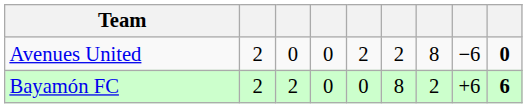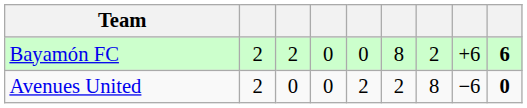 <table class="wikitable" style="text-align: center;">
 <tr>
 <th width="175">Team</th>
 <th width="20"></th>
 <th width="20"></th>
 <th width="20"></th>
 <th width="20"></th>
 <th width="20"></th>
 <th width="20"></th>
 <th width="20"></th>
 <th width="20"></th>
 </tr>
+<tr bgcolor="#ccffcc">
+<td align=left> <a href='#'>Bayamón FC</a></td>
+<td>2</td>
+<td>2</td>
+<td>0</td>
+<td>0</td>
+<td>8</td>
+<td>2</td>
+<td>+6</td>
+<td><strong>6</strong></td>
+</tr>
 <tr>
 <td align=left> <a href='#'>Avenues United</a></td>
 <td>2</td>
 <td>0</td>
 <td>0</td>
 <td>2</td>
 <td>2</td>
 <td>8</td>
 <td>−6</td>
 <td><strong>0</strong></td>
 </tr>
-<tr bgcolor="#ccffcc">
-<td align=left> <a href='#'>Bayamón FC</a></td>
-<td>2</td>
-<td>2</td>
-<td>0</td>
-<td>0</td>
-<td>8</td>
-<td>2</td>
-<td>+6</td>
-<td><strong>6</strong></td>
-</tr>
 </table>
